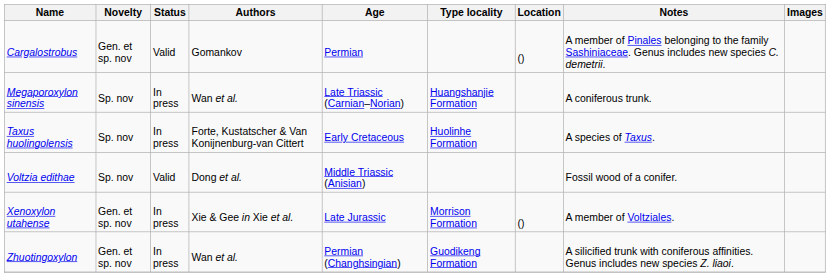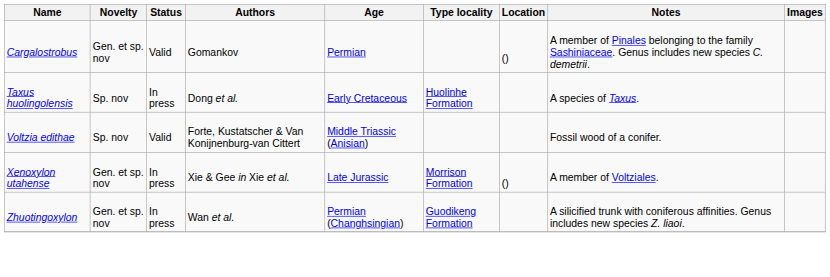 <table class="wikitable sortable" align="center" width="100%">
 <tr>
 <th>Name</th>
 <th>Novelty</th>
 <th>Status</th>
 <th>Authors</th>
 <th>Age</th>
 <th>Type locality</th>
 <th>Location</th>
 <th>Notes</th>
 <th>Images</th>
 </tr>
 <tr>
 <td><br><em><a href='#'>Cargalostrobus</a></em></td>
 <td><br>Gen. et sp. nov</td>
 <td><br>Valid</td>
 <td><br>Gomankov</td>
 <td><br><a href='#'>Permian</a></td>
 <td></td>
 <td><br><br>()</td>
 <td><br>A member of <a href='#'>Pinales</a> belonging to the family <a href='#'>Sashiniaceae</a>. Genus includes new species <em>C. demetrii</em>.</td>
 <td></td>
 </tr>
 <tr>
-<td><br><em><a href='#'>Megaporoxylon sinensis</a></em></td>
-<td><br>Sp. nov</td>
-<td><br>In press</td>
-<td><br>Wan <em>et al.</em></td>
-<td><br><a href='#'>Late Triassic</a> (<a href='#'>Carnian</a>–<a href='#'>Norian</a>)</td>
-<td><br><a href='#'>Huangshanjie Formation</a></td>
-<td><br></td>
-<td><br>A coniferous trunk.</td>
-<td></td>
-</tr>
-<tr>
 <td><br><em><a href='#'>Taxus huolingolensis</a></em></td>
 <td><br>Sp. nov</td>
 <td><br>In press</td>
-<td><br>Forte, Kustatscher & Van Konijnenburg-van Cittert</td>
+<td><br>Dong <em>et al.</em></td>
 <td><br><a href='#'>Early Cretaceous</a></td>
 <td><br><a href='#'>Huolinhe Formation</a></td>
 <td><br></td>
 <td><br>A species of <em><a href='#'>Taxus</a></em>.</td>
 <td></td>
 </tr>
 <tr>
 <td><br><em><a href='#'>Voltzia edithae</a></em></td>
 <td><br>Sp. nov</td>
 <td><br>Valid</td>
-<td><br>Dong <em>et al.</em></td>
+<td><br>Forte, Kustatscher & Van Konijnenburg-van Cittert</td>
 <td><br><a href='#'>Middle Triassic</a> (<a href='#'>Anisian</a>)</td>
 <td></td>
 <td><br></td>
 <td><br>Fossil wood of a conifer.</td>
 <td></td>
 </tr>
 <tr>
 <td><br><em><a href='#'>Xenoxylon utahense</a></em></td>
 <td><br>Gen. et sp. nov</td>
 <td><br>In press</td>
 <td><br>Xie & Gee <em>in</em> Xie <em>et al.</em></td>
 <td><br><a href='#'>Late Jurassic</a></td>
 <td><br><a href='#'>Morrison Formation</a></td>
 <td><br><br>()</td>
 <td><br>A member of <a href='#'>Voltziales</a>.</td>
 <td></td>
 </tr>
 <tr>
 <td><br><em><a href='#'>Zhuotingoxylon</a></em></td>
 <td><br>Gen. et sp. nov</td>
 <td><br>In press</td>
 <td><br>Wan <em>et al.</em></td>
 <td><br><a href='#'>Permian</a> (<a href='#'>Changhsingian</a>)</td>
 <td><br><a href='#'>Guodikeng Formation</a></td>
 <td><br></td>
 <td><br>A silicified trunk with coniferous affinities. Genus includes new species <em>Z. liaoi</em>.</td>
 <td></td>
 </tr>
 <tr>
 </tr>
 </table>
